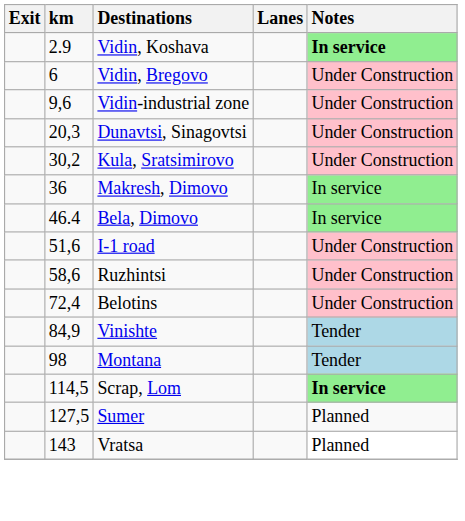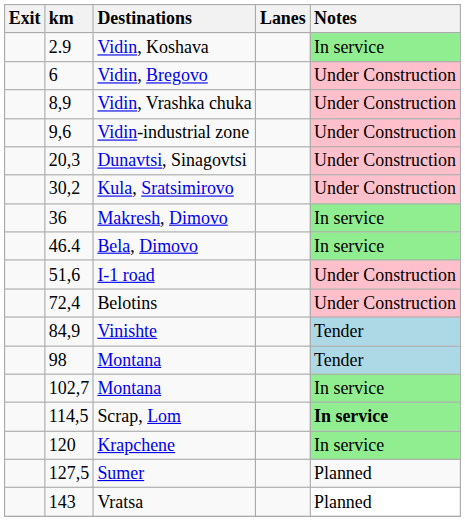 <table class="wikitable">
 <tr>
 <th style="text-align:left">Exit</th>
 <th style="text-align:left">km</th>
 <th style="text-align:left">Destinations</th>
 <th style="text-align:left">Lanes</th>
 <th style="text-align:left">Notes</th>
 </tr>
 <tr>
 <td></td>
 <td>2.9</td>
 <td><a href='#'>Vidin</a>, Koshava</td>
 <td></td>
-<td style="background:lightgreen;"><strong>In service</strong></td>
+<td style="background:lightgreen;">In service</td>
 </tr>
 <tr>
 <td></td>
 <td>6</td>
 <td><a href='#'>Vidin</a>, <a href='#'>Bregovo</a></td>
+<td style="text-align:center"></td>
+<td style="background:pink;">Under Construction</td>
+</tr>
+<tr>
+<td></td>
+<td>8,9</td>
+<td><a href='#'>Vidin</a>, Vrashka chuka</td>
 <td style="text-align:center"></td>
 <td style="background:pink;">Under Construction</td>
 </tr>
 <tr>
 <td></td>
 <td>9,6</td>
 <td><a href='#'>Vidin</a>-industrial zone</td>
 <td style="text-align:center"></td>
 <td style="background:pink;">Under Construction</td>
 </tr>
 <tr>
 <td></td>
 <td>20,3</td>
 <td><a href='#'>Dunavtsi</a>, Sinagovtsi</td>
 <td style="text-align:center"></td>
 <td style="background:pink;">Under Construction</td>
 </tr>
 <tr>
 <td></td>
 <td>30,2</td>
 <td><a href='#'>Kula</a>, <a href='#'>Sratsimirovo</a></td>
 <td style="text-align:center"></td>
 <td style="background:pink;">Under Construction</td>
 </tr>
 <tr>
 <td></td>
 <td>36</td>
 <td><a href='#'>Makresh</a>, <a href='#'>Dimovo</a></td>
 <td style="text-align:center"></td>
 <td style="background:lightgreen;">In service</td>
 </tr>
 <tr>
 <td></td>
 <td>46.4</td>
 <td><a href='#'>Bela</a>, <a href='#'>Dimovo</a></td>
 <td style="text-align:center"></td>
 <td style="background:lightgreen;">In service</td>
 </tr>
 <tr>
 <td></td>
 <td>51,6</td>
 <td><a href='#'>I-1 road</a></td>
 <td style="text-align:center"></td>
 <td style="background:pink;">Under Construction</td>
 </tr>
 <tr>
 <td></td>
-<td>58,6</td>
-<td>Ruzhintsi </td>
-<td style="text-align:center"></td>
-<td style="background:pink;">Under Construction</td>
-</tr>
-<tr>
-<td></td>
 <td>72,4</td>
 <td>Belotins </td>
 <td style="text-align:center"></td>
 <td style="background:pink;">Under Construction</td>
 </tr>
 <tr>
 <td></td>
 <td>84,9</td>
 <td><a href='#'>Vinishte</a> </td>
 <td style="text-align:center"></td>
 <td style="background:lightblue;">Tender</td>
 </tr>
 <tr>
 <td></td>
 <td>98</td>
 <td><a href='#'>Montana</a></td>
 <td style="text-align:center"></td>
 <td style="background:lightblue;">Tender</td>
 </tr>
 <tr>
 <td></td>
+<td>102,7</td>
+<td><a href='#'>Montana</a></td>
+<td style="text-align:center"></td>
+<td style="background:lightgreen;">In service</td>
+</tr>
+<tr>
+<td></td>
 <td>114,5</td>
 <td>Scrap, <a href='#'>Lom</a></td>
 <td style="text-align:center"></td>
 <td style="background:lightgreen;"><strong>In service</strong></td>
+</tr>
+<tr>
+<td></td>
+<td>120</td>
+<td><a href='#'>Krapchene</a></td>
+<td style="text-align:center"></td>
+<td style="background:lightgreen;">In service</td>
 </tr>
 <tr>
 <td></td>
 <td>127,5</td>
 <td><a href='#'>Sumer</a></td>
 <td style="text-align:center"></td>
 <td>Planned</td>
 </tr>
 <tr>
 <td></td>
 <td>143</td>
 <td>Vratsa </td>
 <td style="text-align:center"></td>
 <td style="background:white;">Planned</td>
 </tr>
 <tr>
 </tr>
 </table>
